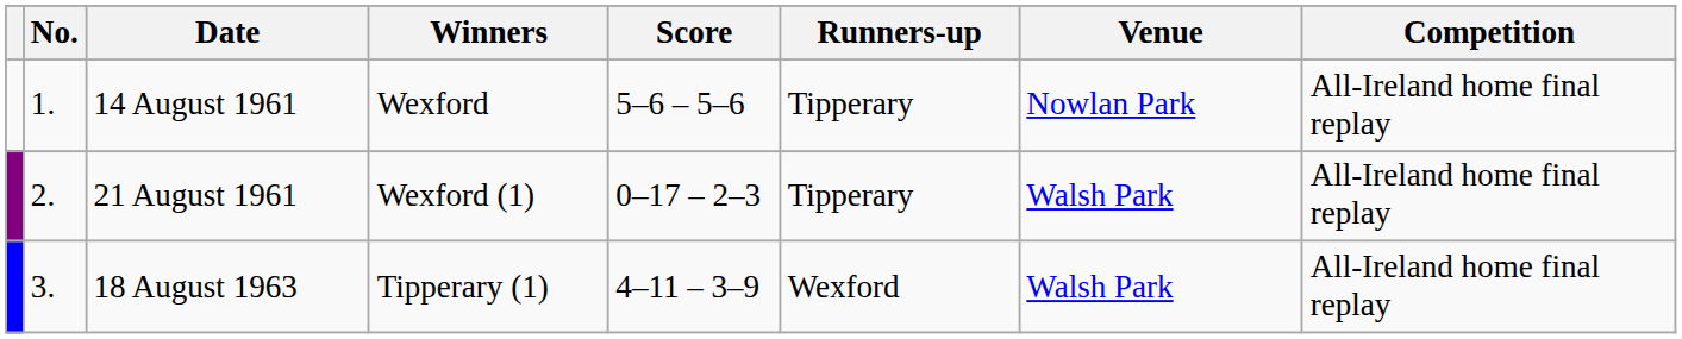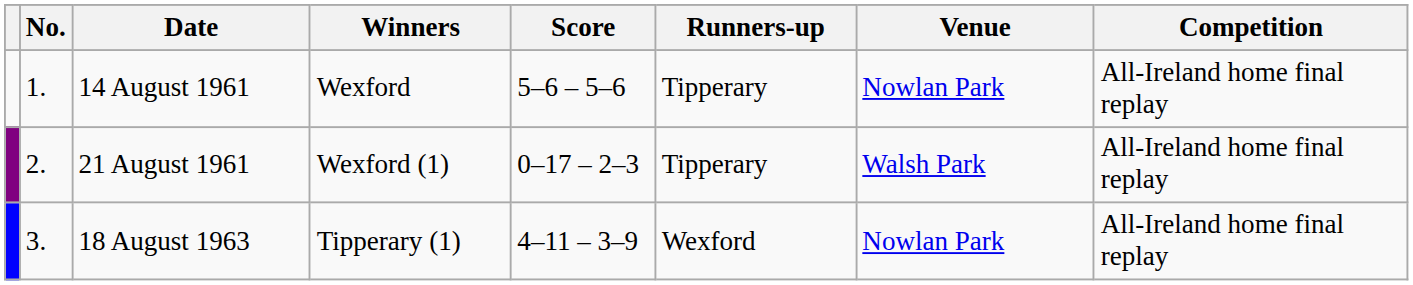 <table class="wikitable" style="font-size:90%">
 <tr>
 <th width=1></th>
 <th width=5>No.</th>
 <th width=120>Date</th>
 <th width=100>Winners</th>
 <th width=70>Score</th>
 <th width=100>Runners-up</th>
 <th width=120>Venue</th>
 <th width=160>Competition</th>
 </tr>
 <tr>
 <td></td>
 <td>1.</td>
 <td>14 August 1961</td>
 <td>Wexford</td>
 <td>5–6 – 5–6</td>
 <td>Tipperary</td>
 <td><a href='#'>Nowlan Park</a></td>
 <td>All-Ireland home final replay</td>
 </tr>
 <tr>
 <td style="background-color:#800080"></td>
 <td>2.</td>
 <td>21 August 1961</td>
 <td>Wexford (1)</td>
 <td>0–17 – 2–3</td>
 <td>Tipperary</td>
 <td><a href='#'>Walsh Park</a></td>
 <td>All-Ireland home final replay</td>
 </tr>
 <tr>
 <td style="background-color:#0000ff"></td>
 <td>3.</td>
 <td>18 August 1963</td>
 <td>Tipperary (1)</td>
 <td>4–11 – 3–9</td>
 <td>Wexford</td>
-<td><a href='#'>Walsh Park</a></td>
+<td><a href='#'>Nowlan Park</a></td>
 <td>All-Ireland home final replay</td>
 </tr>
 </table>
